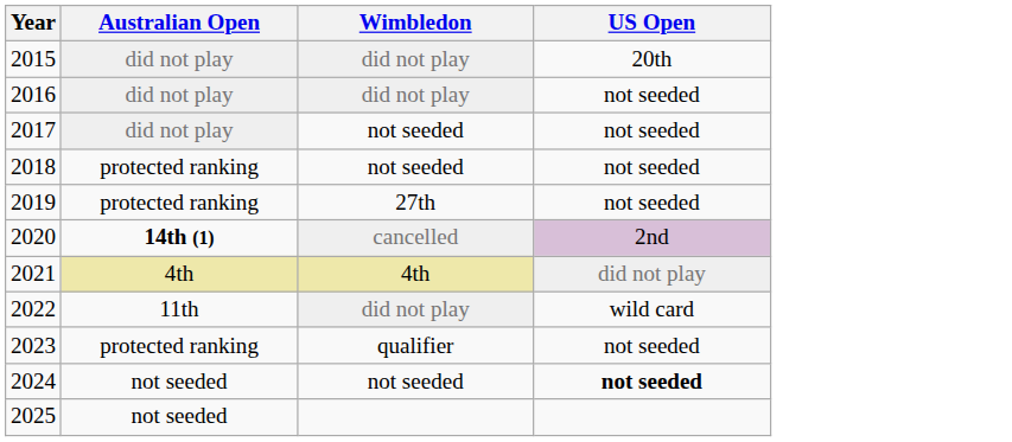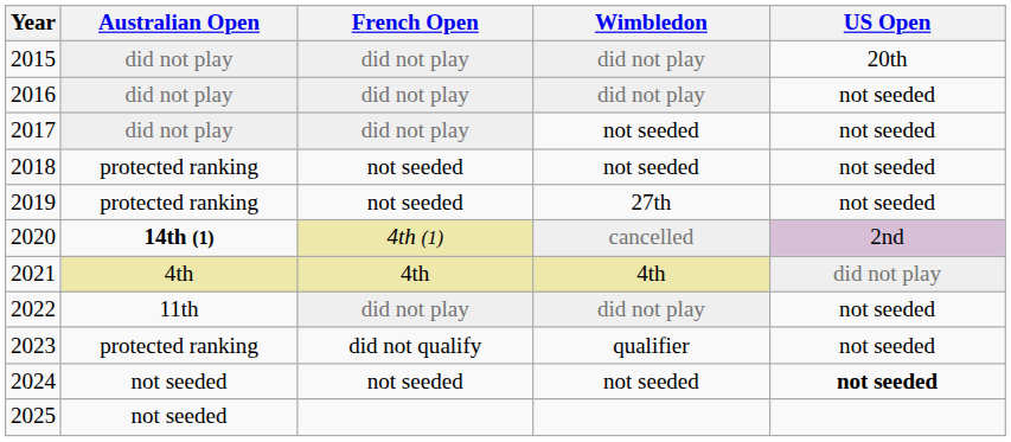 <table class=wikitable style=text-align:center>
 <tr>
 <th>Year</th>
 <th width=160><a href='#'>Australian Open</a></th>
+<th width=160><a href='#'>French Open</a></th>
 <th width=160><a href='#'>Wimbledon</a></th>
 <th width=160><a href='#'>US Open</a></th>
 </tr>
 <tr>
 <td>2015</td>
+<td style="color:#767676; background:#efefef">did not play</td>
 <td style="color:#767676; background:#efefef">did not play</td>
 <td style="color:#767676; background:#efefef">did not play</td>
 <td>20th</td>
 </tr>
 <tr>
 <td>2016</td>
 <td style="color:#767676; background:#efefef">did not play</td>
 <td style="color:#767676; background:#efefef">did not play</td>
+<td style="color:#767676; background:#efefef">did not play</td>
 <td>not seeded</td>
 </tr>
 <tr>
 <td>2017</td>
+<td style="color:#767676; background:#efefef">did not play</td>
 <td style="color:#767676; background:#efefef">did not play</td>
 <td>not seeded</td>
 <td>not seeded</td>
 </tr>
 <tr>
 <td>2018</td>
 <td>protected ranking</td>
 <td>not seeded</td>
 <td>not seeded</td>
+<td>not seeded</td>
 </tr>
 <tr>
 <td>2019</td>
 <td>protected ranking</td>
+<td>not seeded</td>
 <td>27th</td>
 <td>not seeded</td>
 </tr>
 <tr>
 <td>2020</td>
 <td><strong>14th <small>(1)</small></strong></td>
+<td style="background:#eee8aa"><em>4th <small>(1)</small></em></td>
 <td style="color:#767676; background:#efefef">cancelled</td>
 <td style="background:thistle;">2nd</td>
 </tr>
 <tr>
 <td>2021</td>
+<td style="background:#eee8aa">4th</td>
 <td style="background:#eee8aa">4th</td>
 <td style="background:#eee8aa">4th</td>
 <td style="color:#767676; background:#efefef">did not play</td>
 </tr>
 <tr>
 <td>2022</td>
 <td>11th</td>
 <td style="color:#767676; background:#efefef">did not play</td>
-<td>wild card</td>
+<td style="color:#767676; background:#efefef">did not play</td>
+<td>not seeded</td>
 </tr>
 <tr>
 <td>2023</td>
 <td>protected ranking</td>
+<td>did not qualify</td>
 <td>qualifier</td>
 <td>not seeded</td>
 </tr>
 <tr>
 <td>2024</td>
+<td>not seeded</td>
 <td>not seeded</td>
 <td>not seeded</td>
 <td><strong>not seeded</strong></td>
 </tr>
 <tr>
 <td>2025</td>
 <td>not seeded</td>
 <td></td>
 <td></td>
+<td></td>
 </tr>
 </table>
